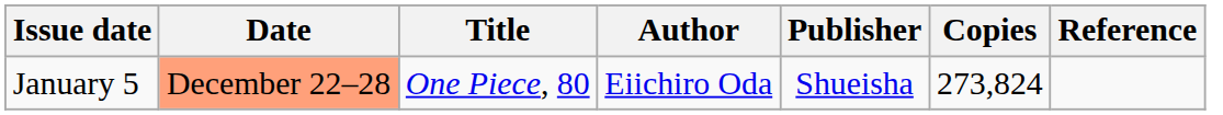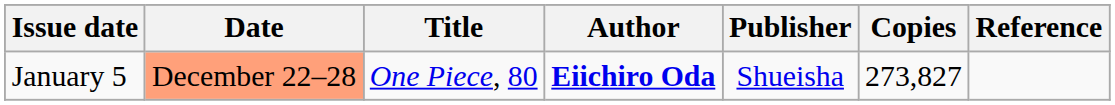 <table class="wikitable sortable">
 <tr>
 <th style="text-align: center;">Issue date</th>
 <th style="text-align: center;">Date</th>
 <th style="text-align: center;">Title</th>
 <th style="text-align: center;">Author</th>
 <th style="text-align: center;">Publisher</th>
 <th style="text-align: center;">Copies</th>
 <th style="text-align: center;">Reference</th>
 </tr>
 <tr>
 <td>January 5</td>
 <td style="background: lightsalmon;">December 22–28</td>
 <td style="text-align: center;"><em><a href='#'>One Piece</a></em>, <a href='#'>80</a></td>
-<td style="text-align: center;"><a href='#'>Eiichiro Oda</a></td>
+<td style="text-align: center;"><strong><a href='#'>Eiichiro Oda</a></strong></td>
 <td style="text-align: center;"><a href='#'>Shueisha</a></td>
-<td style="text-align: center;">273,824</td>
+<td style="text-align: center;">273,827</td>
 <td style="text-align: center;"></td>
 </tr>
 </table>
